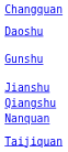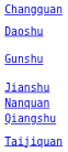 <table>
 <tr>
 <td><a href='#'>Changquan</a></td>
 <td></td>
 <td><br></td>
 <td><br><br></td>
 </tr>
 <tr>
 <td><a href='#'>Daoshu</a></td>
 <td></td>
 <td></td>
 <td></td>
 </tr>
 <tr>
 <td><a href='#'>Gunshu</a></td>
 <td><br></td>
 <td></td>
 <td><br><br><br></td>
 </tr>
 <tr>
 <td><a href='#'>Jianshu</a></td>
 <td></td>
 <td></td>
 <td></td>
 </tr>
 <tr>
-<td><a href='#'>Qiangshu</a></td>
-<td></td>
+<td><a href='#'>Nanquan</a></td>
+<td><br></td>
 <td></td>
 <td><br></td>
 </tr>
 <tr>
-<td><a href='#'>Nanquan</a></td>
-<td><br></td>
+<td><a href='#'>Qiangshu</a></td>
+<td></td>
 <td></td>
 <td><br></td>
 </tr>
 <tr>
 <td><a href='#'>Taijiquan</a></td>
 <td></td>
 <td><br><br></td>
 <td><br></td>
 </tr>
 </table>
